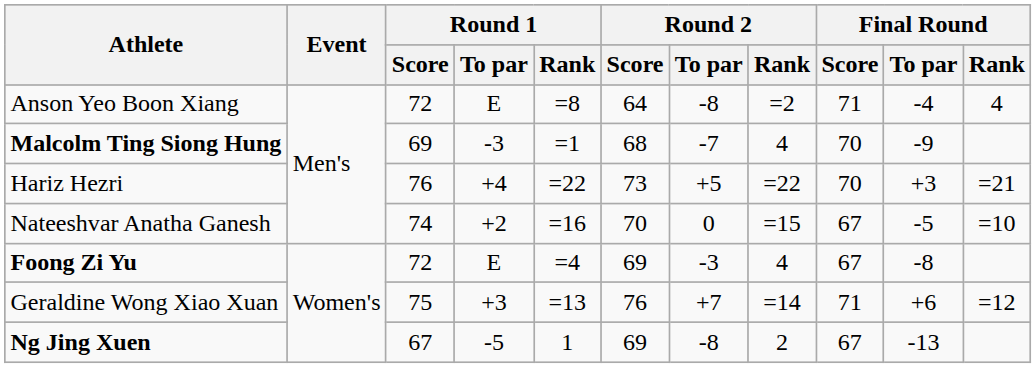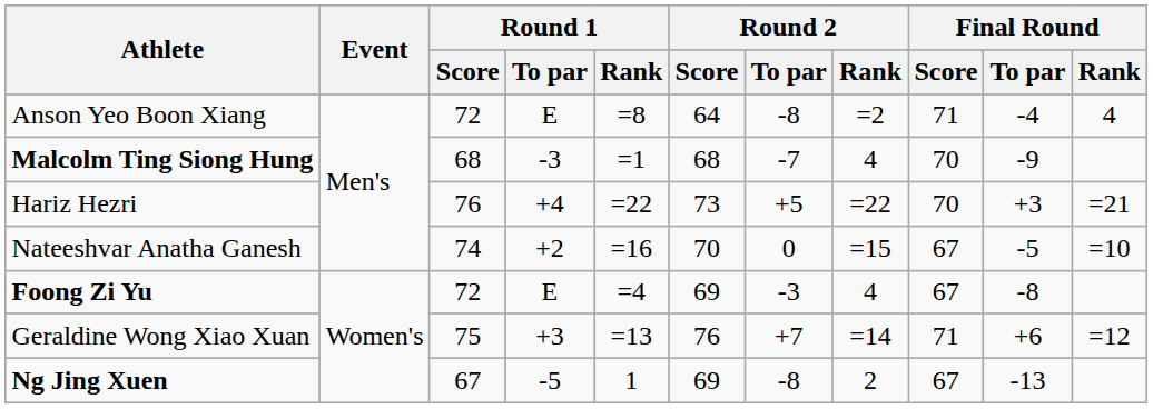 <table class="wikitable" style="font-size: 90%">
 <tr>
 <th rowspan="2">Athlete</th>
 <th rowspan="2">Event</th>
 <th colspan="3">Round 1</th>
 <th colspan="3">Round 2</th>
 <th colspan="3">Final Round</th>
 </tr>
 <tr>
 <th>Score</th>
 <th>To par</th>
 <th>Rank</th>
 <th>Score</th>
 <th>To par</th>
 <th>Rank</th>
 <th>Score</th>
 <th>To par</th>
 <th>Rank</th>
 </tr>
 <tr align="center">
 <td align="left">Anson Yeo Boon Xiang</td>
 <td align="left" rowspan="4">Men's</td>
 <td>72</td>
 <td>E</td>
 <td>=8</td>
 <td>64</td>
 <td>-8</td>
 <td>=2</td>
 <td>71</td>
 <td>-4</td>
 <td>4</td>
 </tr>
 <tr align="center">
 <td align="left"><strong>Malcolm Ting Siong Hung</strong></td>
-<td>69</td>
+<td>68</td>
 <td>-3</td>
 <td>=1</td>
 <td>68</td>
 <td>-7</td>
 <td>4</td>
 <td>70</td>
 <td>-9</td>
 <td></td>
 </tr>
 <tr align="center">
 <td align="left">Hariz Hezri</td>
 <td>76</td>
 <td>+4</td>
 <td>=22</td>
 <td>73</td>
 <td>+5</td>
 <td>=22</td>
 <td>70</td>
 <td>+3</td>
 <td>=21</td>
 </tr>
 <tr align="center">
 <td align="left">Nateeshvar Anatha Ganesh</td>
 <td>74</td>
 <td>+2</td>
 <td>=16</td>
 <td>70</td>
 <td>0</td>
 <td>=15</td>
 <td>67</td>
 <td>-5</td>
 <td>=10</td>
 </tr>
 <tr align="center">
 <td align="left"><strong>Foong Zi Yu</strong></td>
 <td align="left" rowspan="3">Women's</td>
 <td>72</td>
 <td>E</td>
 <td>=4</td>
 <td>69</td>
 <td>-3</td>
 <td>4</td>
 <td>67</td>
 <td>-8</td>
 <td></td>
 </tr>
 <tr align="center">
 <td align="left">Geraldine Wong Xiao Xuan</td>
 <td>75</td>
 <td>+3</td>
 <td>=13</td>
 <td>76</td>
 <td>+7</td>
 <td>=14</td>
 <td>71</td>
 <td>+6</td>
 <td>=12</td>
 </tr>
 <tr align="center">
 <td align="left"><strong>Ng Jing Xuen</strong></td>
 <td>67</td>
 <td>-5</td>
 <td>1</td>
 <td>69</td>
 <td>-8</td>
 <td>2</td>
 <td>67</td>
 <td>-13</td>
 <td></td>
 </tr>
 </table>
